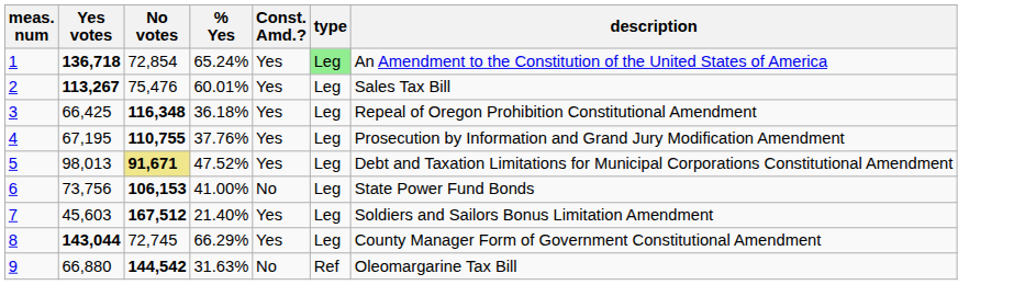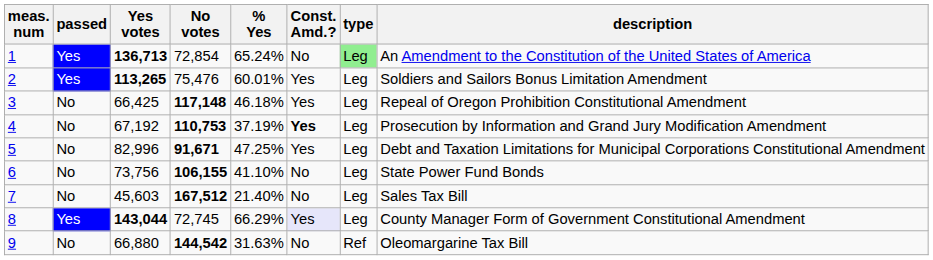 <table class="wikitable sortable">
 <tr>
 <th>meas.<br>num</th>
+<th>passed</th>
 <th>Yes<br>votes</th>
 <th>No<br>votes</th>
 <th>%<br>Yes</th>
 <th>Const.<br>Amd.?</th>
 <th>type</th>
 <th>description</th>
 </tr>
 <tr>
 <td><a href='#'>1</a></td>
-<td><strong>136,718</strong></td>
+<td style="background:blue;color:white">Yes</td>
+<td><strong>136,713</strong></td>
 <td>72,854</td>
 <td>65.24%</td>
-<td>Yes</td>
+<td>No</td>
 <td style="background: lightgreen;">Leg</td>
 <td>An <a href='#'>Amendment to the Constitution of the United States of America</a></td>
 </tr>
 <tr>
 <td><a href='#'>2</a></td>
-<td><strong>113,267</strong></td>
+<td style="background:blue;color:white">Yes</td>
+<td><strong>113,265</strong></td>
 <td>75,476</td>
 <td>60.01%</td>
 <td>Yes</td>
 <td>Leg</td>
-<td>Sales Tax Bill</td>
+<td>Soldiers and Sailors Bonus Limitation Amendment</td>
 </tr>
 <tr>
 <td><a href='#'>3</a></td>
+<td>No</td>
 <td>66,425</td>
-<td><strong>116,348</strong></td>
-<td>36.18%</td>
+<td><strong>117,148</strong></td>
+<td>46.18%</td>
 <td>Yes</td>
 <td>Leg</td>
 <td>Repeal of Oregon Prohibition Constitutional Amendment</td>
 </tr>
 <tr>
 <td><a href='#'>4</a></td>
-<td>67,195</td>
-<td><strong>110,755</strong></td>
-<td>37.76%</td>
-<td>Yes</td>
+<td>No</td>
+<td>67,192</td>
+<td><strong>110,753</strong></td>
+<td>37.19%</td>
+<td><strong>Yes</strong></td>
 <td>Leg</td>
 <td>Prosecution by Information and Grand Jury Modification Amendment</td>
 </tr>
 <tr>
 <td><a href='#'>5</a></td>
-<td>98,013</td>
-<td style="background: khaki;"><strong>91,671</strong></td>
-<td>47.52%</td>
+<td>No</td>
+<td>82,996</td>
+<td><strong>91,671</strong></td>
+<td>47.25%</td>
 <td>Yes</td>
 <td>Leg</td>
 <td>Debt and Taxation Limitations for Municipal Corporations Constitutional Amendment</td>
 </tr>
 <tr>
 <td><a href='#'>6</a></td>
+<td>No</td>
 <td>73,756</td>
-<td><strong>106,153</strong></td>
-<td>41.00%</td>
+<td><strong>106,155</strong></td>
+<td>41.10%</td>
 <td>No</td>
 <td>Leg</td>
 <td>State Power Fund Bonds</td>
 </tr>
 <tr>
 <td><a href='#'>7</a></td>
+<td>No</td>
 <td>45,603</td>
 <td><strong>167,512</strong></td>
 <td>21.40%</td>
-<td>Yes</td>
+<td>No</td>
 <td>Leg</td>
-<td>Soldiers and Sailors Bonus Limitation Amendment</td>
+<td>Sales Tax Bill</td>
 </tr>
 <tr>
 <td><a href='#'>8</a></td>
+<td style="background:blue;color:white">Yes</td>
 <td><strong>143,044</strong></td>
 <td>72,745</td>
 <td>66.29%</td>
-<td>Yes</td>
+<td style="background: lavender;">Yes</td>
 <td>Leg</td>
 <td>County Manager Form of Government Constitutional Amendment</td>
 </tr>
 <tr>
 <td><a href='#'>9</a></td>
+<td>No</td>
 <td>66,880</td>
 <td><strong>144,542</strong></td>
 <td>31.63%</td>
 <td>No</td>
 <td>Ref</td>
 <td>Oleomargarine Tax Bill</td>
 </tr>
 </table>
